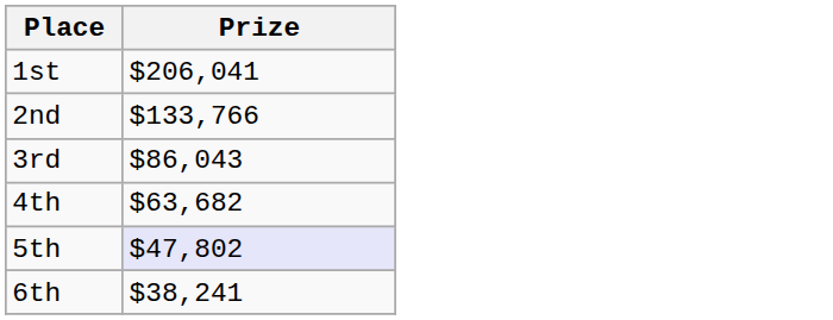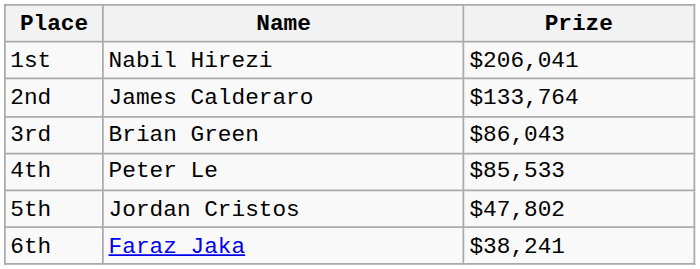 <table class="wikitable">
 <tr>
 <th style="width:50px;">Place</th>
+<th style="width:200px;">Name</th>
 <th style="width:125px;">Prize</th>
 </tr>
 <tr>
 <td>1st</td>
+<td> Nabil Hirezi</td>
 <td>$206,041</td>
 </tr>
 <tr>
 <td>2nd</td>
-<td>$133,766</td>
+<td> James Calderaro</td>
+<td>$133,764</td>
 </tr>
 <tr>
 <td>3rd</td>
+<td> Brian Green</td>
 <td>$86,043</td>
 </tr>
 <tr>
 <td>4th</td>
-<td>$63,682</td>
+<td> Peter Le</td>
+<td>$85,533</td>
 </tr>
 <tr>
 <td>5th</td>
-<td style="background: lavender;">$47,802</td>
+<td> Jordan Cristos</td>
+<td>$47,802</td>
 </tr>
 <tr>
 <td>6th</td>
+<td> <a href='#'>Faraz Jaka</a></td>
 <td>$38,241</td>
 </tr>
 </table>
